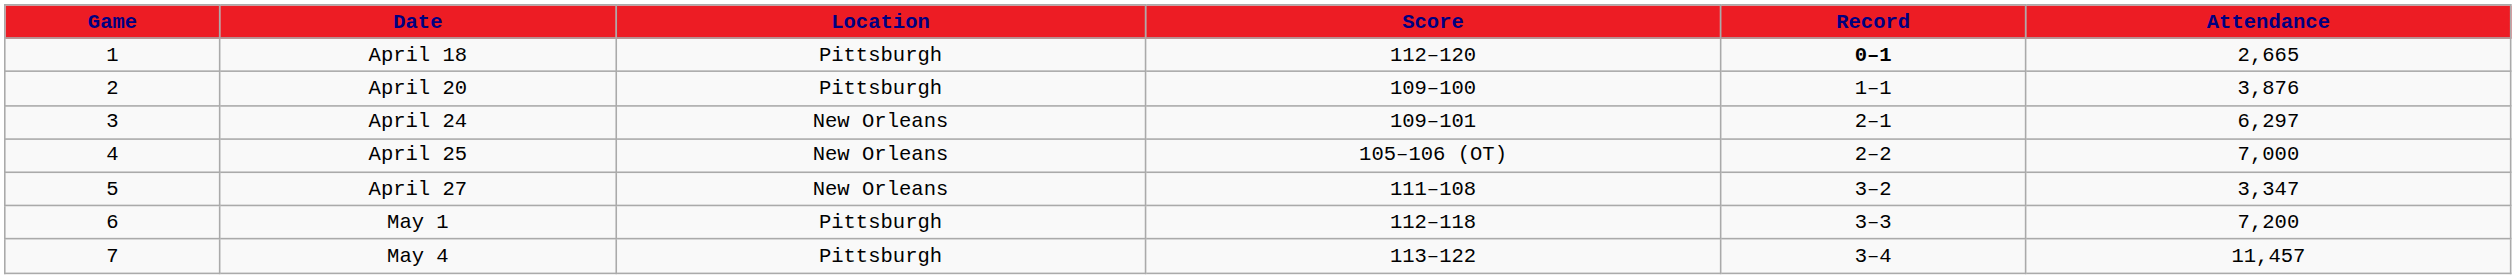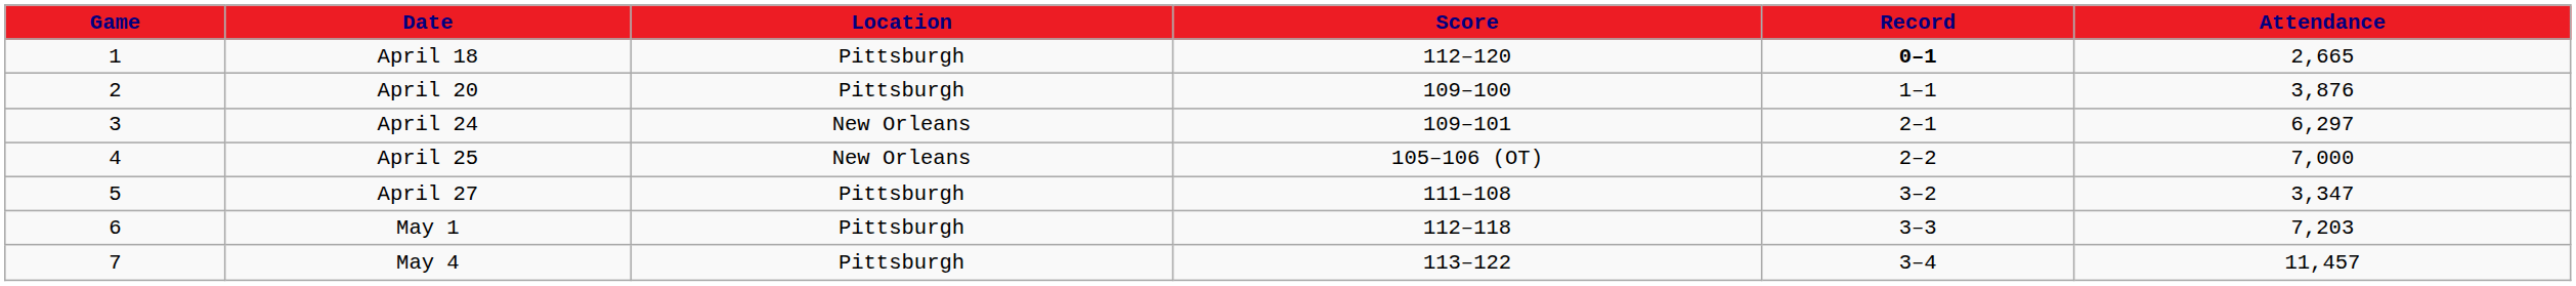 <table class="wikitable" style="width:80%;">
 <tr style="text-align:center; background:#ED1C24; color:#000080;">
 <td><strong>Game</strong></td>
 <td><strong>Date</strong></td>
 <td><strong>Location</strong></td>
 <td><strong>Score</strong></td>
 <td><strong>Record</strong></td>
 <td><strong>Attendance</strong></td>
 </tr>
 <tr style="text-align:center;" bgcolor="">
 <td>1</td>
 <td>April 18</td>
 <td>Pittsburgh</td>
 <td>112–120</td>
 <td><strong>0–1</strong></td>
 <td>2,665</td>
 </tr>
 <tr style="text-align:center;" bgcolor="">
 <td>2</td>
 <td>April 20</td>
 <td>Pittsburgh</td>
 <td>109–100</td>
 <td>1–1</td>
 <td>3,876</td>
 </tr>
 <tr style="text-align:center;" bgcolor="">
 <td>3</td>
 <td>April 24</td>
 <td>New Orleans</td>
 <td>109–101</td>
 <td>2–1</td>
 <td>6,297</td>
 </tr>
 <tr style="text-align:center;" bgcolor="">
 <td>4</td>
 <td>April 25</td>
 <td>New Orleans</td>
 <td>105–106 (OT)</td>
 <td>2–2</td>
 <td>7,000</td>
 </tr>
 <tr style="text-align:center;" bgcolor="">
 <td>5</td>
 <td>April 27</td>
-<td>New Orleans</td>
+<td>Pittsburgh</td>
 <td>111–108</td>
 <td>3–2</td>
 <td>3,347</td>
 </tr>
 <tr style="text-align:center;" bgcolor="">
 <td>6</td>
 <td>May 1</td>
 <td>Pittsburgh</td>
 <td>112–118</td>
 <td>3–3</td>
-<td>7,200</td>
+<td>7,203</td>
 </tr>
 <tr style="text-align:center;" bgcolor="">
 <td>7</td>
 <td>May 4</td>
 <td>Pittsburgh</td>
 <td>113–122</td>
 <td>3–4</td>
 <td>11,457</td>
 </tr>
 </table>
